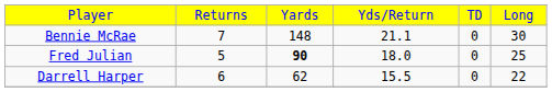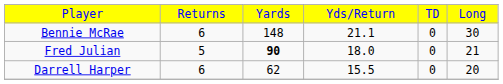 <table class="wikitable" width="90%">
 <tr align="center" style="background:yellow;color:blue;">
 <td>Player</td>
 <td>Returns</td>
 <td>Yards</td>
 <td>Yds/Return</td>
 <td>TD</td>
 <td>Long</td>
 </tr>
 <tr align="center" bgcolor="">
 <td><a href='#'>Bennie McRae</a></td>
-<td>7</td>
+<td>6</td>
 <td>148</td>
 <td>21.1</td>
 <td>0</td>
 <td>30</td>
 </tr>
 <tr align="center" bgcolor="">
 <td><a href='#'>Fred Julian</a></td>
 <td>5</td>
 <td><strong>90</strong></td>
 <td>18.0</td>
 <td>0</td>
-<td>25</td>
+<td>21</td>
 </tr>
 <tr align="center" bgcolor="">
 <td><a href='#'>Darrell Harper</a></td>
 <td>6</td>
 <td>62</td>
 <td>15.5</td>
 <td>0</td>
-<td>22</td>
+<td>20</td>
 </tr>
 <tr>
 </tr>
 </table>
